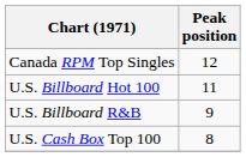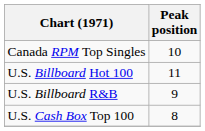 <table class="wikitable sortable">
 <tr>
 <th>Chart (1971)</th>
 <th>Peak<br>position</th>
 </tr>
 <tr>
 <td>Canada <em><a href='#'>RPM</a></em> Top Singles</td>
-<td style="text-align:center;">12</td>
+<td style="text-align:center;">10</td>
 </tr>
 <tr>
 <td>U.S. <em><a href='#'>Billboard</a></em> <a href='#'>Hot 100</a></td>
 <td style="text-align:center;">11</td>
 </tr>
 <tr>
 <td>U.S. <em>Billboard</em> <a href='#'>R&B</a></td>
 <td style="text-align:center;">9</td>
 </tr>
 <tr>
 <td>U.S. <a href='#'><em>Cash Box</em></a> Top 100</td>
 <td align="center">8</td>
 </tr>
 <tr>
 </tr>
 </table>
